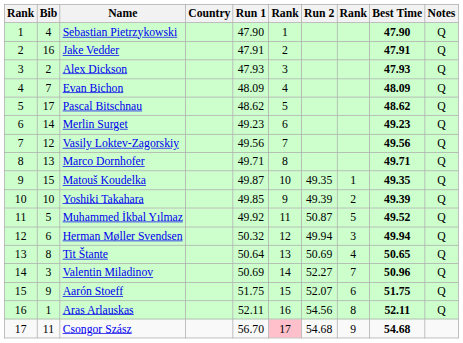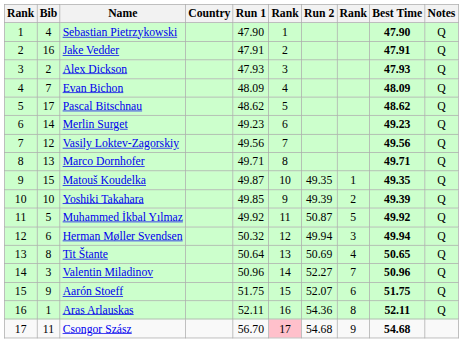 <table class="wikitable sortable" style="text-align:center">
 <tr>
 <th>Rank</th>
 <th>Bib</th>
 <th>Name</th>
 <th>Country</th>
 <th>Run 1</th>
 <th>Rank</th>
 <th>Run 2</th>
 <th>Rank</th>
 <th>Best Time</th>
 <th>Notes</th>
 </tr>
 <tr bgcolor=ccffcc>
 <td>1</td>
 <td>4</td>
 <td align=left><a href='#'>Sebastian Pietrzykowski</a></td>
 <td align=left></td>
 <td>47.90</td>
 <td>1</td>
 <td></td>
 <td></td>
 <td><strong>47.90</strong></td>
 <td>Q</td>
 </tr>
 <tr bgcolor=ccffcc>
 <td>2</td>
 <td>16</td>
 <td align=left><a href='#'>Jake Vedder</a></td>
 <td align=left></td>
 <td>47.91</td>
 <td>2</td>
 <td></td>
 <td></td>
 <td><strong>47.91</strong></td>
 <td>Q</td>
 </tr>
 <tr bgcolor=ccffcc>
 <td>3</td>
 <td>2</td>
 <td align=left><a href='#'>Alex Dickson</a></td>
 <td align=left></td>
 <td>47.93</td>
 <td>3</td>
 <td></td>
 <td></td>
 <td><strong>47.93</strong></td>
 <td>Q</td>
 </tr>
 <tr bgcolor=ccffcc>
 <td>4</td>
 <td>7</td>
 <td align=left><a href='#'>Evan Bichon</a></td>
 <td align=left></td>
 <td>48.09</td>
 <td>4</td>
 <td></td>
 <td></td>
 <td><strong>48.09</strong></td>
 <td>Q</td>
 </tr>
 <tr bgcolor=ccffcc>
 <td>5</td>
 <td>17</td>
 <td align=left><a href='#'>Pascal Bitschnau</a></td>
 <td align=left></td>
 <td>48.62</td>
 <td>5</td>
 <td></td>
 <td></td>
 <td><strong>48.62</strong></td>
 <td>Q</td>
 </tr>
 <tr bgcolor=ccffcc>
 <td>6</td>
 <td>14</td>
 <td align=left><a href='#'>Merlin Surget</a></td>
 <td align=left></td>
 <td>49.23</td>
 <td>6</td>
 <td></td>
 <td></td>
 <td><strong>49.23</strong></td>
 <td>Q</td>
 </tr>
 <tr bgcolor=ccffcc>
 <td>7</td>
 <td>12</td>
 <td align=left><a href='#'>Vasily Loktev-Zagorskiy</a></td>
 <td align=left></td>
 <td>49.56</td>
 <td>7</td>
 <td></td>
 <td></td>
 <td><strong>49.56</strong></td>
 <td>Q</td>
 </tr>
 <tr bgcolor=ccffcc>
 <td>8</td>
 <td>13</td>
 <td align=left><a href='#'>Marco Dornhofer</a></td>
 <td align=left></td>
 <td>49.71</td>
 <td>8</td>
 <td></td>
 <td></td>
 <td><strong>49.71</strong></td>
 <td>Q</td>
 </tr>
 <tr bgcolor=ccffcc>
 <td>9</td>
 <td>15</td>
 <td align=left><a href='#'>Matouš Koudelka</a></td>
 <td align=left></td>
 <td>49.87</td>
 <td>10</td>
 <td>49.35</td>
 <td>1</td>
 <td><strong>49.35</strong></td>
 <td>Q</td>
 </tr>
 <tr bgcolor=ccffcc>
 <td>10</td>
 <td>10</td>
 <td align=left><a href='#'>Yoshiki Takahara</a></td>
 <td align=left></td>
 <td>49.85</td>
 <td>9</td>
 <td>49.39</td>
 <td>2</td>
 <td><strong>49.39</strong></td>
 <td>Q</td>
 </tr>
 <tr bgcolor=ccffcc>
 <td>11</td>
 <td>5</td>
 <td align=left><a href='#'>Muhammed İkbal Yılmaz</a></td>
 <td align=left></td>
 <td>49.92</td>
 <td>11</td>
 <td>50.87</td>
 <td>5</td>
-<td><strong>49.52</strong></td>
+<td><strong>49.92</strong></td>
 <td>Q</td>
 </tr>
 <tr bgcolor=ccffcc>
 <td>12</td>
 <td>6</td>
 <td align=left><a href='#'>Herman Møller Svendsen</a></td>
 <td align=left></td>
 <td>50.32</td>
 <td>12</td>
 <td>49.94</td>
 <td>3</td>
 <td><strong>49.94</strong></td>
 <td>Q</td>
 </tr>
 <tr bgcolor=ccffcc>
 <td>13</td>
 <td>8</td>
 <td align=left><a href='#'>Tit Štante</a></td>
 <td align=left></td>
 <td>50.64</td>
 <td>13</td>
 <td>50.69</td>
 <td>4</td>
 <td><strong>50.65</strong></td>
 <td>Q</td>
 </tr>
 <tr bgcolor=ccffcc>
 <td>14</td>
 <td>3</td>
 <td align=left><a href='#'>Valentin Miladinov</a></td>
 <td align=left></td>
-<td>50.69</td>
+<td>50.96</td>
 <td>14</td>
 <td>52.27</td>
 <td>7</td>
 <td><strong>50.96</strong></td>
 <td>Q</td>
 </tr>
 <tr bgcolor=ccffcc>
 <td>15</td>
 <td>9</td>
 <td align=left><a href='#'>Aarón Stoeff</a></td>
 <td align=left></td>
 <td>51.75</td>
 <td>15</td>
 <td>52.07</td>
 <td>6</td>
 <td><strong>51.75</strong></td>
 <td>Q</td>
 </tr>
 <tr bgcolor=ccffcc>
 <td>16</td>
 <td>1</td>
 <td align=left><a href='#'>Aras Arlauskas</a></td>
 <td align=left></td>
 <td>52.11</td>
 <td>16</td>
-<td>54.56</td>
+<td>54.36</td>
 <td>8</td>
 <td><strong>52.11</strong></td>
 <td>Q</td>
 </tr>
 <tr>
 <td>17</td>
 <td>11</td>
 <td align=left><a href='#'>Csongor Szász</a></td>
 <td align=left></td>
 <td>56.70</td>
 <td style="background: pink;">17</td>
 <td>54.68</td>
 <td>9</td>
 <td><strong>54.68</strong></td>
 <td></td>
 </tr>
 </table>
